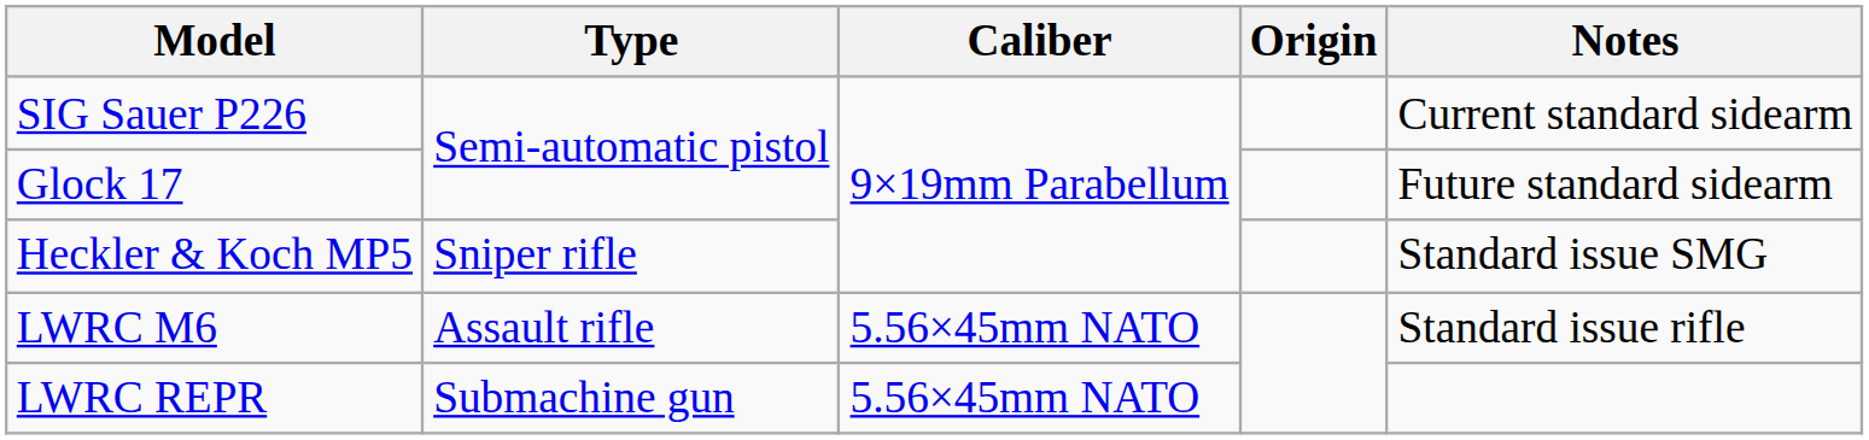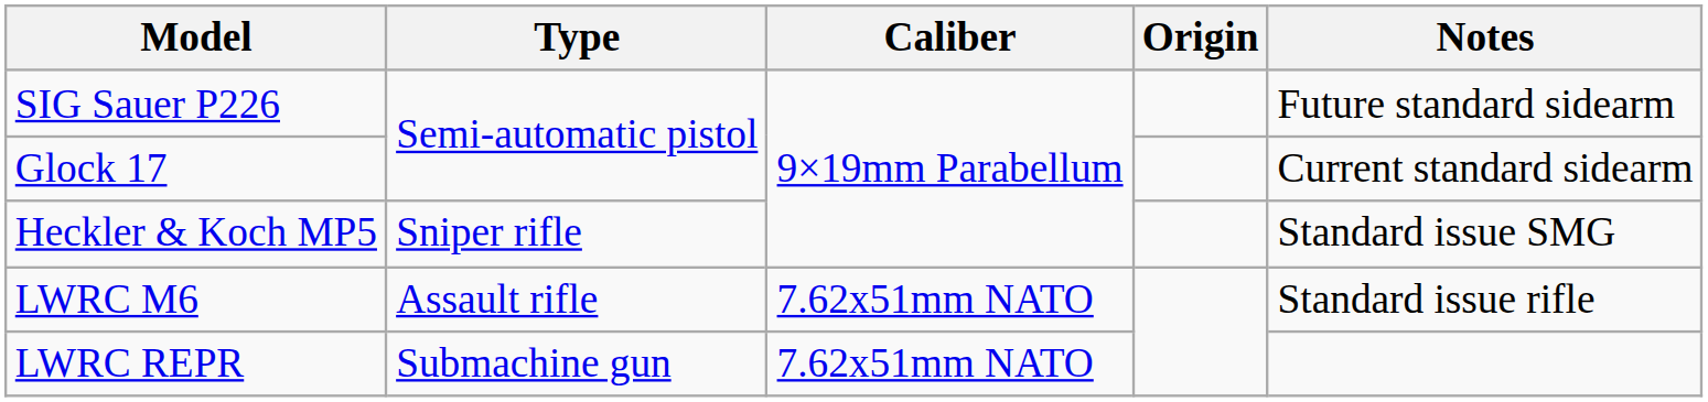 <table class="wikitable">
 <tr>
 <th>Model</th>
 <th>Type</th>
 <th>Caliber</th>
 <th>Origin</th>
 <th>Notes</th>
 </tr>
 <tr>
 <td><a href='#'>SIG Sauer P226</a></td>
 <td rowspan="2"><a href='#'>Semi-automatic pistol</a></td>
 <td rowspan="3"><a href='#'>9×19mm Parabellum</a></td>
 <td></td>
-<td>Current standard sidearm</td>
+<td>Future standard sidearm</td>
 </tr>
 <tr>
 <td><a href='#'>Glock 17</a></td>
 <td></td>
-<td>Future standard sidearm</td>
+<td>Current standard sidearm</td>
 </tr>
 <tr>
 <td><a href='#'>Heckler & Koch MP5</a></td>
 <td><a href='#'>Sniper rifle</a></td>
 <td></td>
 <td>Standard issue SMG</td>
 </tr>
 <tr>
 <td><a href='#'>LWRC M6</a></td>
 <td><a href='#'>Assault rifle</a></td>
-<td><a href='#'>5.56×45mm NATO</a></td>
+<td><a href='#'>7.62x51mm NATO</a></td>
 <td rowspan="2"></td>
 <td>Standard issue rifle</td>
 </tr>
 <tr>
 <td><a href='#'>LWRC REPR</a></td>
 <td><a href='#'>Submachine gun</a></td>
-<td><a href='#'>5.56×45mm NATO</a></td>
+<td><a href='#'>7.62x51mm NATO</a></td>
 <td></td>
 </tr>
 </table>
